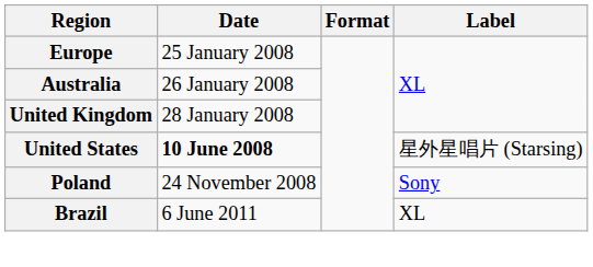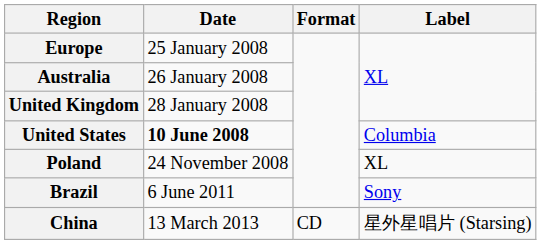 <table class="wikitable sortable plainrowheaders">
 <tr>
 <th>Region</th>
 <th>Date</th>
 <th>Format</th>
 <th>Label</th>
 </tr>
 <tr>
 <th scope="row">Europe</th>
 <td>25 January 2008</td>
 <td rowspan="6"></td>
 <td rowspan="3"><a href='#'>XL</a></td>
 </tr>
 <tr>
 <th scope="row">Australia</th>
 <td>26 January 2008</td>
 </tr>
 <tr>
 <th scope="row">United Kingdom</th>
 <td>28 January 2008</td>
 </tr>
 <tr>
 <th scope="row">United States</th>
 <td><strong>10 June 2008</strong></td>
-<td>星外星唱片 (Starsing)</td>
+<td><a href='#'>Columbia</a></td>
 </tr>
 <tr>
 <th scope="row">Poland</th>
 <td>24 November 2008</td>
-<td><a href='#'>Sony</a></td>
+<td>XL</td>
 </tr>
 <tr>
 <th scope="row">Brazil</th>
 <td>6 June 2011</td>
-<td>XL</td>
+<td><a href='#'>Sony</a></td>
+</tr>
+<tr>
+<th scope="row">China</th>
+<td>13 March 2013</td>
+<td>CD</td>
+<td>星外星唱片 (Starsing)</td>
 </tr>
 </table>
